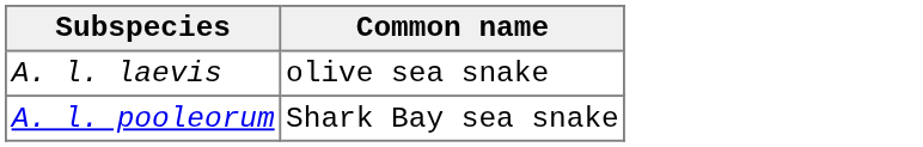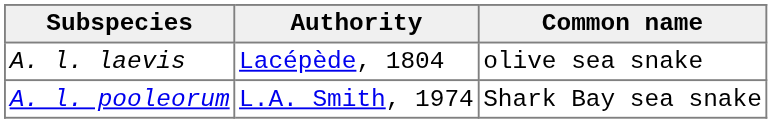 <table cellspacing=0 cellpadding=2 border=1 style="border-collapse: collapse;">
 <tr>
 <th bgcolor="#f0f0f0">Subspecies</th>
+<th bgcolor="#f0f0f0">Authority</th>
 <th bgcolor="#f0f0f0">Common name</th>
 </tr>
 <tr>
 <td><em>A. l. laevis</em></td>
+<td><a href='#'>Lacépède</a>, 1804</td>
 <td>olive sea snake</td>
 </tr>
 <tr>
 <td><em><a href='#'>A. l. pooleorum</a></em></td>
+<td><a href='#'>L.A. Smith</a>, 1974</td>
 <td>Shark Bay sea snake</td>
 </tr>
 </table>
